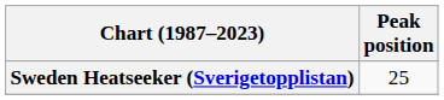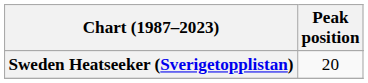 <table class="wikitable sortable plainrowheaders" style="text-align:center">
 <tr>
 <th scope="col">Chart (1987–2023)</th>
 <th scope="col">Peak<br>position</th>
 </tr>
 <tr>
 </tr>
 <tr>
 </tr>
 <tr>
 </tr>
 <tr>
 </tr>
 <tr>
 <th scope="row">Sweden Heatseeker (<a href='#'>Sverigetopplistan</a>)</th>
-<td>25</td>
+<td>20</td>
 </tr>
 <tr>
 </tr>
 </table>
